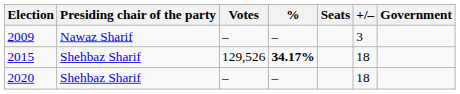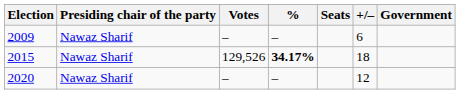 <table class="wikitable">
 <tr>
 <th><strong>Election</strong></th>
 <th>Presiding chair of the party</th>
 <th><strong>Votes</strong></th>
 <th><strong>%</strong></th>
 <th><strong>Seats</strong></th>
 <th>+/–</th>
 <th>Government</th>
 </tr>
 <tr>
 <td><a href='#'>2009</a></td>
 <td><a href='#'>Nawaz Sharif</a></td>
 <td>–</td>
 <td>–</td>
 <td></td>
-<td> 3</td>
+<td> 6</td>
 <td></td>
 </tr>
 <tr>
 <td><a href='#'>2015</a></td>
-<td><a href='#'>Shehbaz Sharif</a></td>
+<td><a href='#'>Nawaz Sharif</a></td>
 <td>129,526</td>
 <td><strong>34.17%</strong></td>
 <td></td>
 <td> 18</td>
 <td></td>
 </tr>
 <tr>
 <td><a href='#'>2020</a></td>
-<td><a href='#'>Shehbaz Sharif</a></td>
+<td><a href='#'>Nawaz Sharif</a></td>
 <td>–</td>
 <td>–</td>
 <td></td>
-<td> 18</td>
+<td> 12</td>
 <td></td>
 </tr>
 </table>
